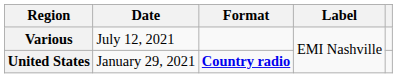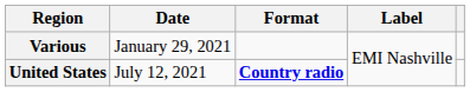 <table class="wikitable plainrowheaders">
 <tr>
 <th scope="col">Region</th>
 <th scope="col">Date</th>
 <th scope="col">Format</th>
 <th scope="col">Label</th>
 <th scope="col"></th>
 </tr>
 <tr>
 <th scope="row">Various</th>
-<td>July 12, 2021</td>
+<td>January 29, 2021</td>
 <td></td>
 <td rowspan="2">EMI Nashville</td>
 <td></td>
 </tr>
 <tr>
 <th scope="row">United States</th>
-<td>January 29, 2021</td>
+<td>July 12, 2021</td>
 <td><strong><a href='#'>Country radio</a></strong></td>
 <td></td>
 </tr>
 </table>
